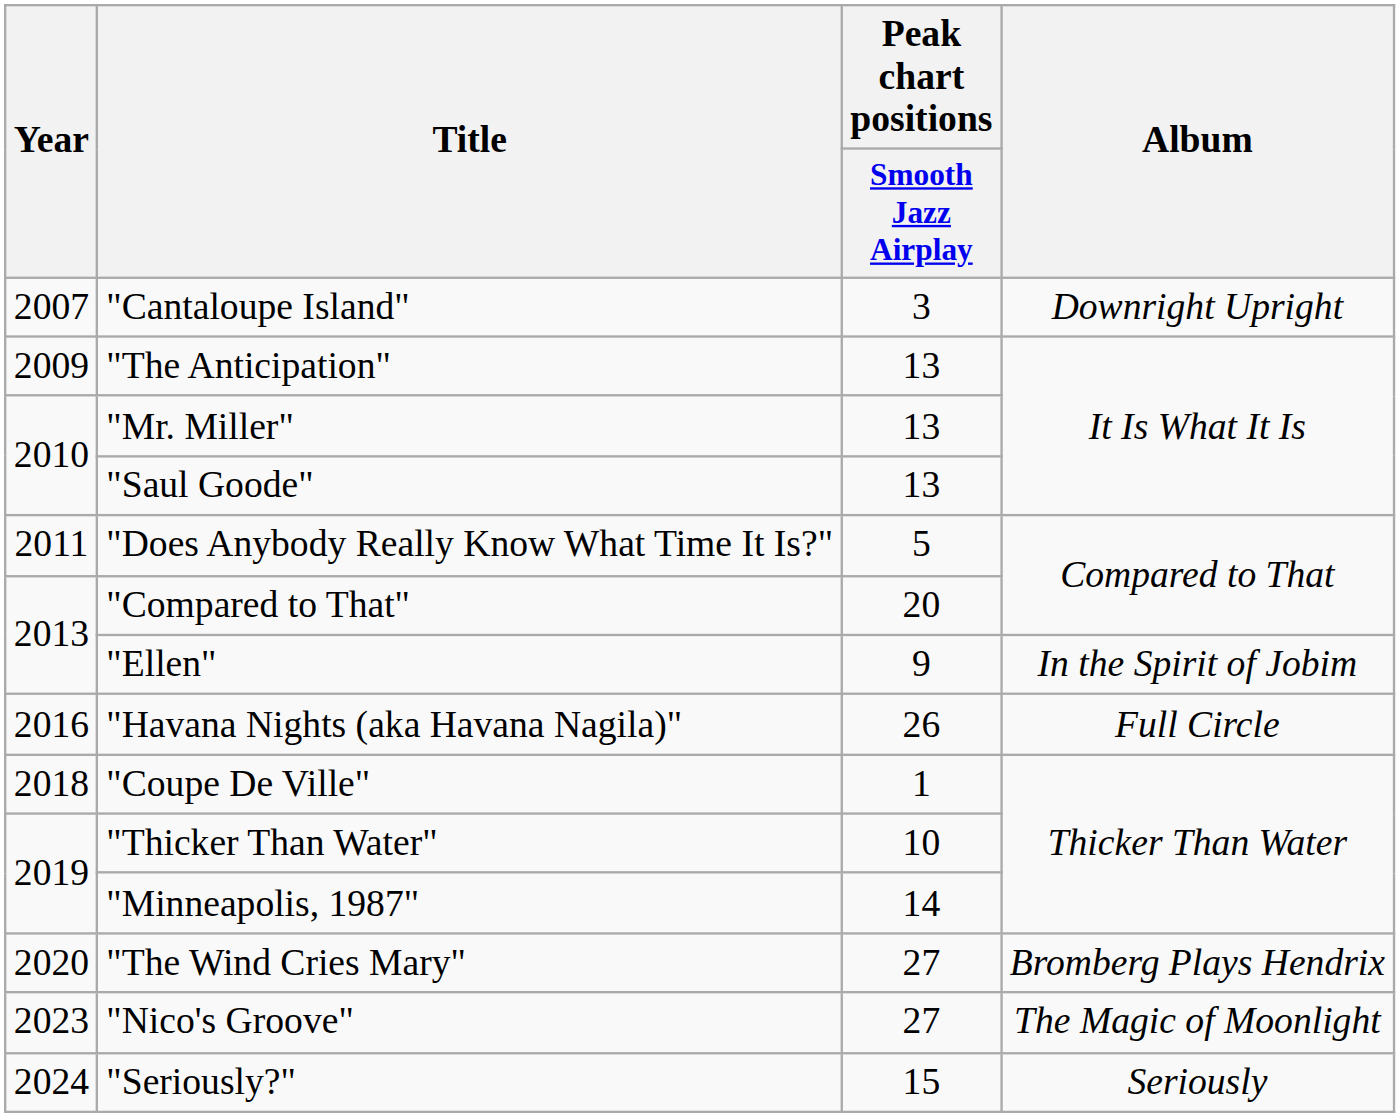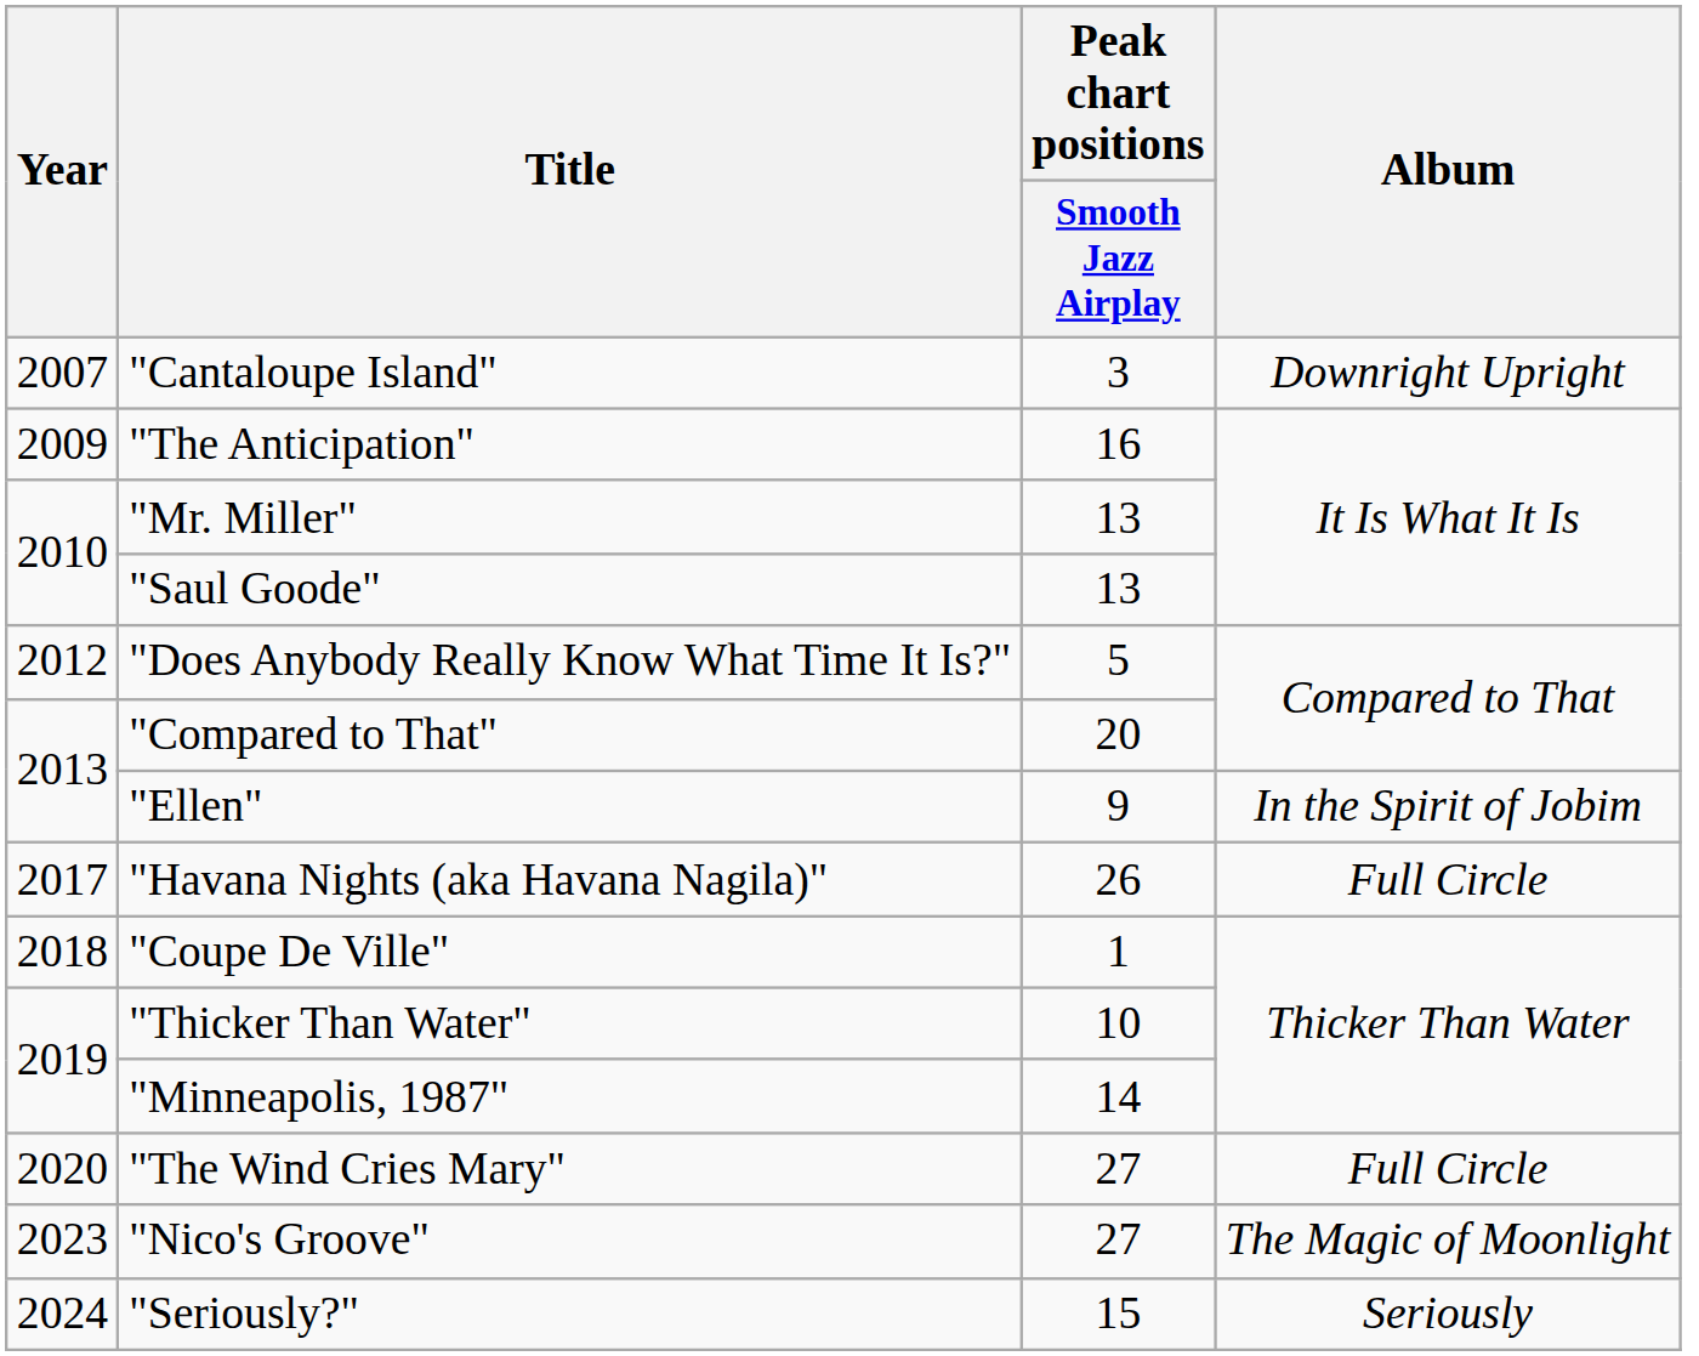 <table class="wikitable" style="text-align:center";>
 <tr>
 <th rowspan="2">Year</th>
 <th rowspan="2">Title</th>
 <th colspan="1">Peak chart positions</th>
 <th rowspan="2">Album</th>
 </tr>
 <tr style="font-size:smaller;">
 <th style="width:50px;"><a href='#'>Smooth Jazz<br>Airplay</a><br></th>
 </tr>
 <tr>
 <td>2007</td>
 <td align="left">"Cantaloupe Island"</td>
 <td>3</td>
 <td><em>Downright Upright</em></td>
 </tr>
 <tr>
 <td>2009</td>
 <td align="left">"The Anticipation"</td>
-<td>13</td>
+<td>16</td>
 <td rowspan="3"><em>It Is What It Is</em></td>
 </tr>
 <tr>
 <td rowspan="2">2010</td>
 <td align="left">"Mr. Miller"</td>
 <td>13</td>
 </tr>
 <tr>
 <td align="left">"Saul Goode"</td>
 <td>13</td>
 </tr>
 <tr>
-<td>2011</td>
+<td>2012</td>
 <td align="left">"Does Anybody Really Know What Time It Is?"</td>
 <td>5</td>
 <td rowspan="2"><em>Compared to That</em></td>
 </tr>
 <tr>
 <td rowspan="2">2013</td>
 <td align="left">"Compared to That"</td>
 <td>20</td>
 </tr>
 <tr>
 <td align="left">"Ellen"</td>
 <td>9</td>
 <td><em>In the Spirit of Jobim</em></td>
 </tr>
 <tr>
-<td>2016</td>
+<td>2017</td>
 <td align="left">"Havana Nights (aka Havana Nagila)"</td>
 <td>26</td>
 <td><em>Full Circle</em></td>
 </tr>
 <tr>
 <td>2018</td>
 <td align="left">"Coupe De Ville"</td>
 <td>1</td>
 <td rowspan="3"><em>Thicker Than Water</em></td>
 </tr>
 <tr>
 <td rowspan="2">2019</td>
 <td align="left">"Thicker Than Water"</td>
 <td>10</td>
 </tr>
 <tr>
 <td align="left">"Minneapolis, 1987"</td>
 <td>14</td>
 </tr>
 <tr>
 <td>2020</td>
 <td align="left">"The Wind Cries Mary"</td>
 <td>27</td>
-<td><em>Bromberg Plays Hendrix</em> <br></td>
+<td><em>Full Circle</em></td>
 </tr>
 <tr>
 <td>2023</td>
 <td align="left">"Nico's Groove"</td>
 <td>27</td>
 <td><em>The Magic of Moonlight</em></td>
 </tr>
 <tr>
 <td>2024</td>
 <td align="left">"Seriously?" <br></td>
 <td>15</td>
 <td><em>Seriously</em></td>
 </tr>
 <tr>
 </tr>
 </table>
